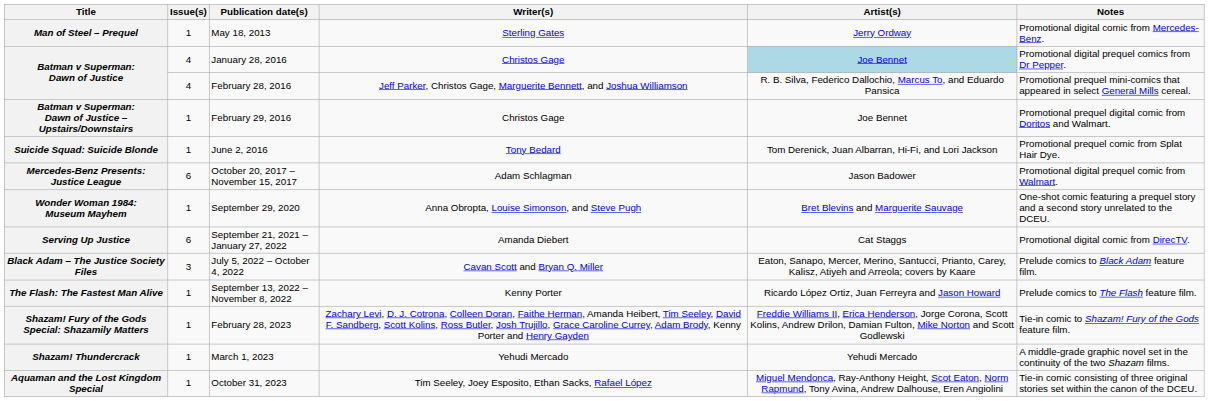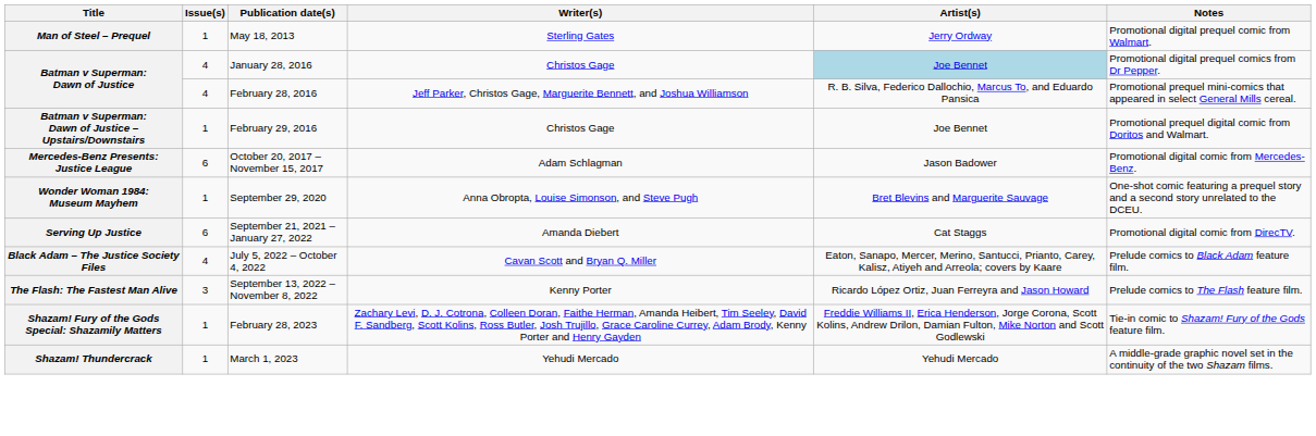 <table class="wikitable plainrowheaders">
 <tr>
 <th>Title</th>
 <th>Issue(s)</th>
 <th>Publication date(s)</th>
 <th>Writer(s)</th>
 <th>Artist(s)</th>
 <th>Notes</th>
 </tr>
 <tr>
 <th scope="row"><em>Man of Steel – Prequel</em></th>
 <td style="text-align:center">1</td>
 <td>May 18, 2013</td>
 <td style="text-align: center;"><a href='#'>Sterling Gates</a></td>
 <td style="text-align: center;"><a href='#'>Jerry Ordway</a></td>
-<td>Promotional digital comic from <a href='#'>Mercedes-Benz</a>.</td>
+<td>Promotional digital prequel comic from <a href='#'>Walmart</a>.</td>
 </tr>
 <tr>
 <th scope="row" rowspan="2"><em>Batman v Superman:<br>Dawn of Justice</em></th>
 <td style="text-align:center">4</td>
 <td>January 28, 2016</td>
 <td style="text-align: center;"><a href='#'>Christos Gage</a></td>
 <td style="background: lightblue; text-align: center;"><a href='#'>Joe Bennet</a></td>
 <td>Promotional digital prequel comics from <a href='#'>Dr Pepper</a>.</td>
 </tr>
 <tr>
 <td style="text-align:center">4</td>
 <td>February 28, 2016</td>
 <td style="text-align: center;"><a href='#'>Jeff Parker</a>, Christos Gage, <a href='#'>Marguerite Bennett</a>, and <a href='#'>Joshua Williamson</a></td>
 <td style="text-align: center;">R. B. Silva, Federico Dallochio, <a href='#'>Marcus To</a>, and Eduardo Pansica</td>
 <td>Promotional prequel mini-comics that appeared in select <a href='#'>General Mills</a> cereal.</td>
 </tr>
 <tr>
 <th scope="row"><em>Batman v Superman:<br>Dawn of Justice – Upstairs/Downstairs</em></th>
 <td style="text-align:center">1</td>
 <td>February 29, 2016</td>
 <td style="text-align: center;">Christos Gage</td>
 <td style="text-align: center;">Joe Bennet</td>
 <td>Promotional prequel digital comic from <a href='#'>Doritos</a> and Walmart.</td>
 </tr>
 <tr>
-<th scope="row"><em>Suicide Squad: Suicide Blonde</em></th>
-<td style="text-align:center">1</td>
-<td>June 2, 2016</td>
-<td style="text-align: center;"><a href='#'>Tony Bedard</a></td>
-<td style="text-align: center;">Tom Derenick, Juan Albarran, Hi-Fi, and Lori Jackson</td>
-<td>Promotional prequel comic from Splat Hair Dye.</td>
-</tr>
-<tr>
 <th scope="row"><em>Mercedes-Benz Presents:<br>Justice League</em></th>
 <td style="text-align:center">6</td>
 <td>October 20, 2017 – November 15, 2017</td>
 <td style="text-align: center;">Adam Schlagman</td>
 <td style="text-align: center;">Jason Badower</td>
-<td>Promotional digital prequel comic from <a href='#'>Walmart</a>.</td>
+<td>Promotional digital comic from <a href='#'>Mercedes-Benz</a>.</td>
 </tr>
 <tr>
 <th scope="row"><em>Wonder Woman 1984:<br>Museum Mayhem</em></th>
 <td style="text-align:center">1</td>
 <td>September 29, 2020</td>
 <td style="text-align: center;">Anna Obropta, <a href='#'>Louise Simonson</a>, and <a href='#'>Steve Pugh</a></td>
 <td style="text-align: center;"><a href='#'>Bret Blevins</a> and <a href='#'>Marguerite Sauvage</a></td>
 <td>One-shot comic featuring a prequel story and a second story unrelated to the DCEU.</td>
 </tr>
 <tr>
 <th scope="row"><em>Serving Up Justice</em></th>
 <td style="text-align:center">6</td>
 <td>September 21, 2021 – January 27, 2022</td>
 <td style="text-align: center;">Amanda Diebert</td>
 <td style="text-align: center;">Cat Staggs</td>
 <td>Promotional digital comic from <a href='#'>DirecTV</a>.</td>
 </tr>
 <tr>
 <th scope="row"><em>Black Adam – The Justice Society Files</em></th>
-<td style="text-align:center">3</td>
+<td style="text-align:center">4</td>
 <td>July 5, 2022 – October 4, 2022</td>
 <td style="text-align: center;"><a href='#'>Cavan Scott</a> and <a href='#'>Bryan Q. Miller</a></td>
 <td style="text-align: center;">Eaton, Sanapo, Mercer, Merino, Santucci, Prianto, Carey, Kalisz, Atiyeh and Arreola; covers by Kaare</td>
 <td>Prelude comics to <em><a href='#'>Black Adam</a></em> feature film.</td>
 </tr>
 <tr>
 <th scope="row"><em>The Flash: The Fastest Man Alive</em></th>
-<td style="text-align:center">1</td>
+<td style="text-align:center">3</td>
 <td>September 13, 2022 – November 8, 2022</td>
 <td style="text-align: center;">Kenny Porter</td>
 <td style="text-align: center;">Ricardo López Ortiz, Juan Ferreyra and <a href='#'>Jason Howard</a></td>
 <td>Prelude comics to <em><a href='#'>The Flash</a></em> feature film.</td>
 </tr>
 <tr>
 <th scope="row"><em>Shazam! Fury of the Gods Special: Shazamily Matters</em></th>
 <td style="text-align:center">1</td>
 <td>February 28, 2023</td>
 <td style="text-align: center;"><a href='#'>Zachary Levi</a>, <a href='#'>D. J. Cotrona</a>, <a href='#'>Colleen Doran</a>, <a href='#'>Faithe Herman</a>, Amanda Heibert, <a href='#'>Tim Seeley</a>, <a href='#'>David F. Sandberg</a>, <a href='#'>Scott Kolins</a>, <a href='#'>Ross Butler</a>, <a href='#'>Josh Trujillo</a>, <a href='#'>Grace Caroline Currey</a>, <a href='#'>Adam Brody</a>, Kenny Porter and <a href='#'>Henry Gayden</a></td>
 <td style="text-align: center;"><a href='#'>Freddie Williams II</a>, <a href='#'>Erica Henderson</a>, Jorge Corona, Scott Kolins, Andrew Drilon, Damian Fulton, <a href='#'>Mike Norton</a> and Scott Godlewski</td>
 <td>Tie-in comic to <em><a href='#'>Shazam! Fury of the Gods</a></em> feature film.</td>
 </tr>
 <tr>
 <th scope="row"><em>Shazam! Thundercrack</em></th>
 <td style="text-align:center">1</td>
 <td>March 1, 2023</td>
 <td style="text-align: center;">Yehudi Mercado</td>
 <td style="text-align: center;">Yehudi Mercado</td>
 <td>A middle-grade graphic novel set in the continuity of the two <em>Shazam</em> films.</td>
 </tr>
-<tr>
-<th scope="row"><em>Aquaman and the Lost Kingdom Special</em></th>
-<td style="text-align:center">1</td>
-<td>October 31, 2023</td>
-<td style="text-align: center;">Tim Seeley, Joey Esposito, Ethan Sacks, <a href='#'>Rafael López</a></td>
-<td style="text-align: center;"><a href='#'>Miguel Mendonca</a>, Ray-Anthony Height, <a href='#'>Scot Eaton</a>, <a href='#'>Norm Rapmund</a>, Tony Avina, Andrew Dalhouse, Eren Angiolini</td>
-<td>Tie-in comic consisting of three original stories set within the canon of the DCEU.</td>
-</tr>
 </table>
